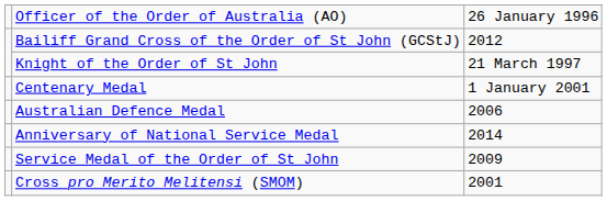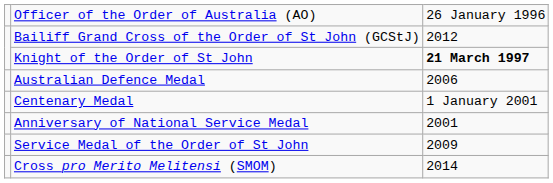 <table class="wikitable">
 <tr>
 <td></td>
 <td><a href='#'>Officer of the Order of Australia</a> (AO)</td>
 <td>26 January 1996</td>
 </tr>
 <tr>
 <td rowspan=2></td>
 <td><a href='#'>Bailiff Grand Cross of the Order of St John</a> (GCStJ)</td>
 <td>2012</td>
 </tr>
 <tr>
 <td><a href='#'>Knight of the Order of St John</a></td>
-<td>21 March 1997</td>
+<td><strong>21 March 1997</strong></td>
+</tr>
+<tr>
+<td></td>
+<td><a href='#'>Australian Defence Medal</a></td>
+<td>2006</td>
 </tr>
 <tr>
 <td></td>
 <td><a href='#'>Centenary Medal</a></td>
 <td>1 January 2001</td>
 </tr>
 <tr>
 <td></td>
-<td><a href='#'>Australian Defence Medal</a></td>
-<td>2006</td>
-</tr>
-<tr>
-<td></td>
 <td><a href='#'> Anniversary of National Service Medal</a></td>
-<td>2014</td>
+<td>2001</td>
 </tr>
 <tr>
 <td></td>
 <td><a href='#'>Service Medal of the Order of St John</a></td>
 <td>2009</td>
 </tr>
 <tr>
 <td></td>
 <td><a href='#'>Cross <em>pro Merito Melitensi</em></a> (<a href='#'>SMOM</a>)</td>
-<td>2001</td>
+<td>2014</td>
 </tr>
 </table>
